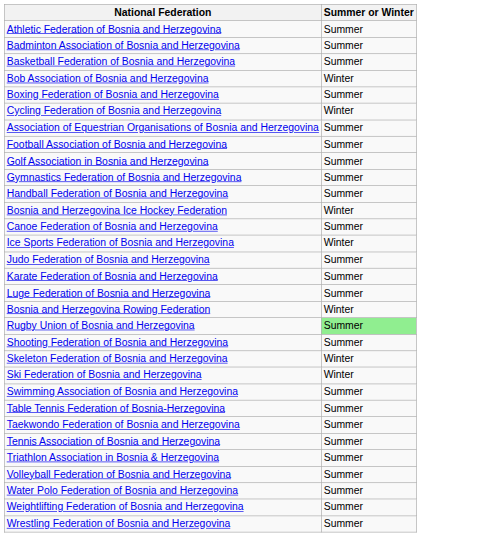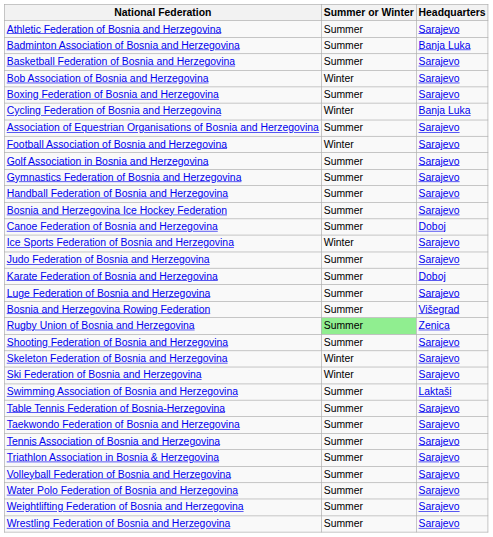 <table class="wikitable sortable">
 <tr>
 <th>National Federation</th>
 <th>Summer or Winter</th>
+<th>Headquarters</th>
 </tr>
 <tr>
 <td><a href='#'>Athletic Federation of Bosnia and Herzegovina</a></td>
 <td>Summer</td>
+<td><a href='#'>Sarajevo</a></td>
 </tr>
 <tr>
 <td><a href='#'>Badminton Association of Bosnia and Herzegovina</a></td>
 <td>Summer</td>
+<td><a href='#'>Banja Luka</a></td>
 </tr>
 <tr>
 <td><a href='#'>Basketball Federation of Bosnia and Herzegovina</a></td>
 <td>Summer</td>
+<td><a href='#'>Sarajevo</a></td>
 </tr>
 <tr>
 <td><a href='#'>Bob Association of Bosnia and Herzegovina</a></td>
 <td>Winter</td>
+<td><a href='#'>Sarajevo</a></td>
 </tr>
 <tr>
 <td><a href='#'>Boxing Federation of Bosnia and Hеrzegovina</a></td>
 <td>Summer</td>
+<td><a href='#'>Sarajevo</a></td>
 </tr>
 <tr>
 <td><a href='#'>Cycling Federation of Bosnia and Herzegovina</a></td>
 <td>Winter</td>
+<td><a href='#'>Banja Luka</a></td>
 </tr>
 <tr>
 <td><a href='#'>Association of Equestrian Organisations of Bosnia and Herzegovina</a></td>
 <td>Summer</td>
+<td><a href='#'>Sarajevo</a></td>
 </tr>
 <tr>
 <td><a href='#'>Football Association of Bosnia and Herzegovina</a></td>
-<td>Summer</td>
+<td>Winter</td>
+<td><a href='#'>Sarajevo</a></td>
 </tr>
 <tr>
 <td><a href='#'>Golf Association in Bosnia and Herzegovina</a></td>
 <td>Summer</td>
+<td><a href='#'>Sarajevo</a></td>
 </tr>
 <tr>
 <td><a href='#'>Gymnastics Federation of Bosnia and Herzegovina</a></td>
 <td>Summer</td>
+<td><a href='#'>Sarajevo</a></td>
 </tr>
 <tr>
 <td><a href='#'>Handball Federation of Bosnia and Herzegovina</a></td>
 <td>Summer</td>
+<td><a href='#'>Sarajevo</a></td>
 </tr>
 <tr>
 <td><a href='#'>Bosnia and Herzegovina Ice Hockey Federation</a></td>
-<td>Winter</td>
+<td>Summer</td>
+<td><a href='#'>Sarajevo</a></td>
 </tr>
 <tr>
 <td><a href='#'>Canoe Federation of Bosnia and Herzegovina</a></td>
 <td>Summer</td>
+<td><a href='#'>Doboj</a></td>
 </tr>
 <tr>
 <td><a href='#'>Ice Sports Federation of Bosnia and Herzegovina</a></td>
 <td>Winter</td>
+<td><a href='#'>Sarajevo</a></td>
 </tr>
 <tr>
 <td><a href='#'>Judo Federation of Bosnia and Herzegovina</a></td>
 <td>Summer</td>
+<td><a href='#'>Sarajevo</a></td>
 </tr>
 <tr>
 <td><a href='#'>Karate Federation of Bosnia and Herzegovina</a></td>
 <td>Summer</td>
+<td><a href='#'>Doboj</a></td>
 </tr>
 <tr>
 <td><a href='#'>Luge Federation of Bosnia and Herzegovina</a></td>
 <td>Summer</td>
+<td><a href='#'>Sarajevo</a></td>
 </tr>
 <tr>
 <td><a href='#'>Bosnia and Herzegovina Rowing Federation</a></td>
-<td>Winter</td>
+<td>Summer</td>
+<td><a href='#'>Višegrad</a></td>
 </tr>
 <tr>
 <td><a href='#'>Rugby Union of Bosnia and Herzegovina</a></td>
 <td style="background: lightgreen;">Summer</td>
+<td><a href='#'>Zenica</a></td>
 </tr>
 <tr>
 <td><a href='#'>Shooting Federation of Bosnia and Herzegovina</a></td>
 <td>Summer</td>
+<td><a href='#'>Sarajevo</a></td>
 </tr>
 <tr>
 <td><a href='#'>Skeleton Federation of Bosnia and Herzegovina</a></td>
 <td>Winter</td>
+<td><a href='#'>Sarajevo</a></td>
 </tr>
 <tr>
 <td><a href='#'>Ski Federation of Bosnia and Herzegovina</a></td>
 <td>Winter</td>
+<td><a href='#'>Sarajevo</a></td>
 </tr>
 <tr>
 <td><a href='#'>Swimming Association of Bosnia and Herzegovina</a></td>
 <td>Summer</td>
+<td><a href='#'>Laktaši</a></td>
 </tr>
 <tr>
 <td><a href='#'>Table Tennis Federation of Bosnia-Herzegovina</a></td>
 <td>Summer</td>
+<td><a href='#'>Sarajevo</a></td>
 </tr>
 <tr>
 <td><a href='#'>Taekwondo Federation of Bosnia and Herzegovina</a></td>
 <td>Summer</td>
+<td><a href='#'>Sarajevo</a></td>
 </tr>
 <tr>
 <td><a href='#'>Tennis Association of Bosnia and Herzegovina</a></td>
 <td>Summer</td>
+<td><a href='#'>Sarajevo</a></td>
 </tr>
 <tr>
 <td><a href='#'>Triathlon Association in Bosnia & Herzegovina</a></td>
 <td>Summer</td>
+<td><a href='#'>Sarajevo</a></td>
 </tr>
 <tr>
 <td><a href='#'>Volleyball Federation of Bosnia and Herzegovina</a></td>
 <td>Summer</td>
+<td><a href='#'>Sarajevo</a></td>
 </tr>
 <tr>
 <td><a href='#'>Water Polo Federation of Bosnia and Herzegovina</a></td>
 <td>Summer</td>
+<td><a href='#'>Sarajevo</a></td>
 </tr>
 <tr>
 <td><a href='#'>Weightlifting Federation of Bosnia and Herzegovina</a></td>
 <td>Summer</td>
+<td><a href='#'>Sarajevo</a></td>
 </tr>
 <tr>
 <td><a href='#'>Wrestling Federation of Bosnia and Herzegovina</a></td>
 <td>Summer</td>
+<td><a href='#'>Sarajevo</a></td>
 </tr>
 </table>
